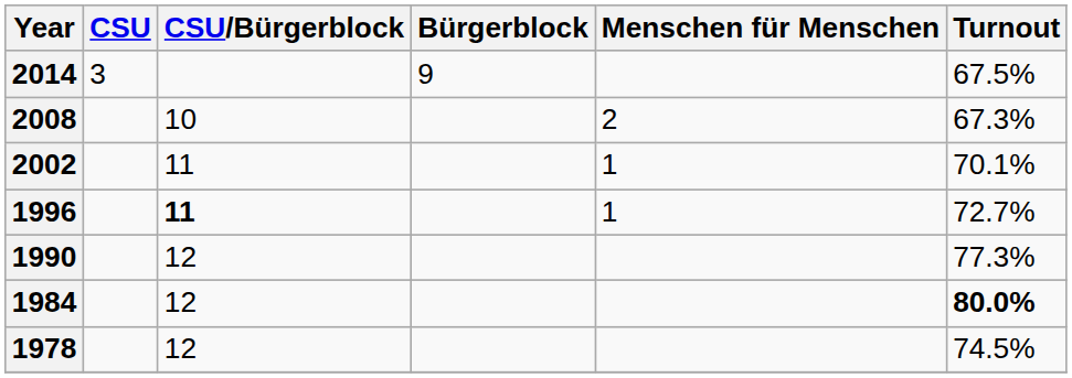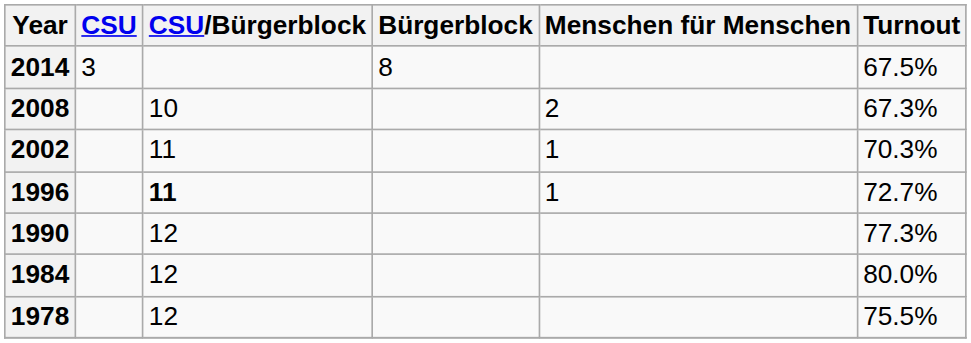 <table class="wikitable">
 <tr>
 <th>Year</th>
 <th><a href='#'>CSU</a></th>
 <th><a href='#'>CSU</a>/Bürgerblock</th>
 <th>Bürgerblock</th>
 <th>Menschen für Menschen</th>
 <th>Turnout</th>
 </tr>
 <tr>
 <th>2014</th>
 <td>3</td>
 <td></td>
-<td>9</td>
+<td>8</td>
 <td></td>
 <td>67.5%</td>
 </tr>
 <tr ->
 <th>2008</th>
 <td></td>
 <td>10</td>
 <td></td>
 <td>2</td>
 <td>67.3%</td>
 </tr>
 <tr>
 <th>2002</th>
 <td></td>
 <td>11</td>
 <td></td>
 <td>1</td>
-<td>70.1%</td>
+<td>70.3%</td>
 </tr>
 <tr>
 <th>1996</th>
 <td></td>
 <td><strong>11</strong></td>
 <td></td>
 <td>1</td>
 <td>72.7%</td>
 </tr>
 <tr>
 <th>1990</th>
 <td></td>
 <td>12</td>
 <td></td>
 <td></td>
 <td>77.3%</td>
 </tr>
 <tr>
 <th>1984</th>
 <td></td>
 <td>12</td>
 <td></td>
 <td></td>
-<td><strong>80.0%</strong></td>
+<td>80.0%</td>
 </tr>
 <tr>
 <th>1978</th>
 <td></td>
 <td>12</td>
 <td></td>
 <td></td>
-<td>74.5%</td>
+<td>75.5%</td>
 </tr>
 <tr>
 </tr>
 </table>
